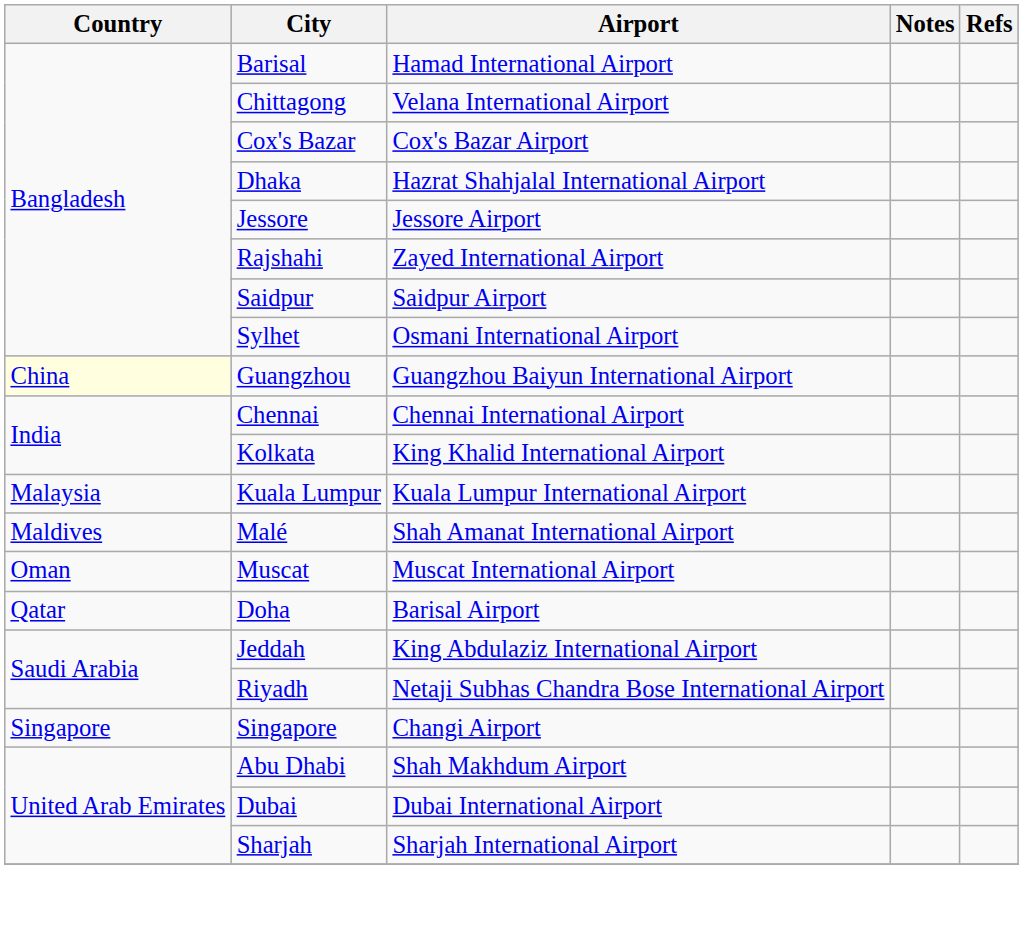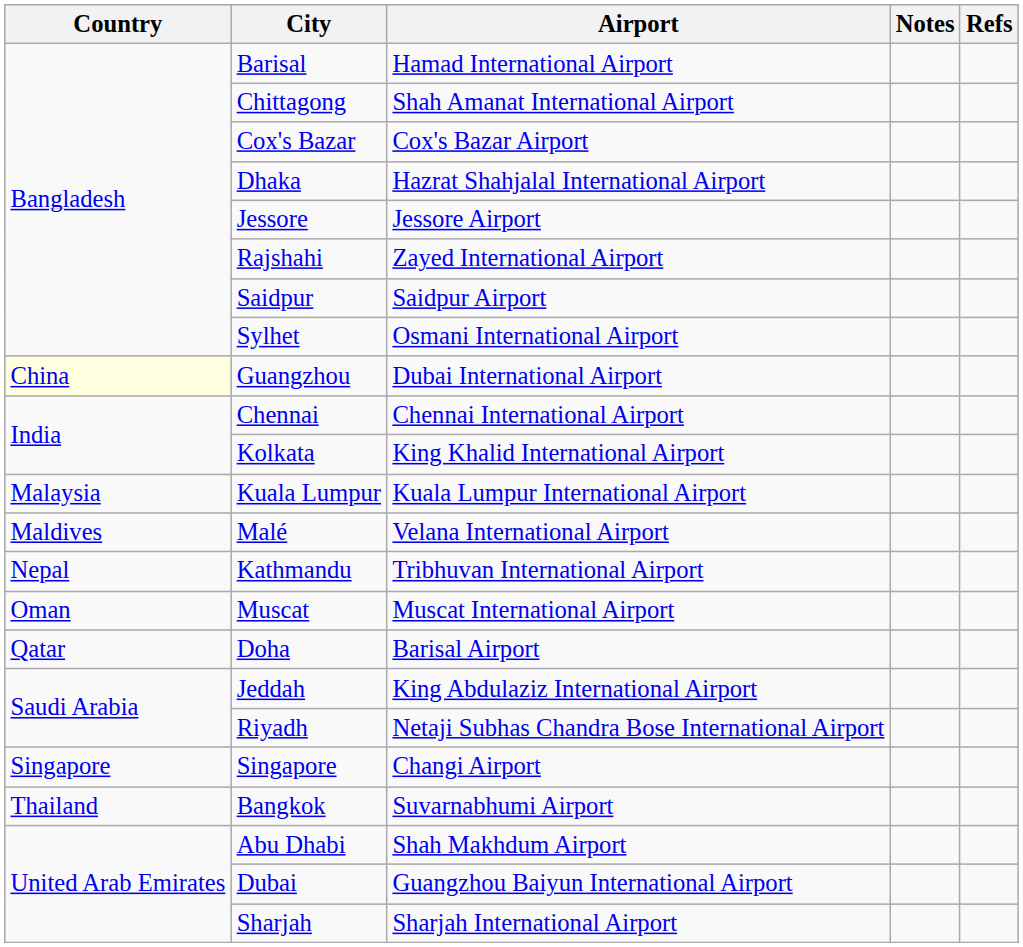 <table class="wikitable">
 <tr>
 <th>Country</th>
 <th>City</th>
 <th>Airport</th>
 <th>Notes</th>
 <th>Refs</th>
 </tr>
 <tr>
 <td rowspan="8"><a href='#'>Bangladesh</a></td>
 <td><a href='#'>Barisal</a></td>
 <td><a href='#'>Hamad International Airport</a></td>
 <td align=center></td>
 <td align=center></td>
 </tr>
 <tr>
 <td><a href='#'>Chittagong</a></td>
-<td><a href='#'>Velana International Airport</a></td>
+<td><a href='#'>Shah Amanat International Airport</a></td>
 <td></td>
 <td align=center></td>
 </tr>
 <tr>
 <td><a href='#'>Cox's Bazar</a></td>
 <td><a href='#'>Cox's Bazar Airport</a></td>
 <td align=center></td>
 <td align=center></td>
 </tr>
 <tr>
 <td><a href='#'>Dhaka</a></td>
 <td><a href='#'>Hazrat Shahjalal International Airport</a></td>
 <td></td>
 <td align=center></td>
 </tr>
 <tr>
 <td><a href='#'>Jessore</a></td>
 <td><a href='#'>Jessore Airport</a></td>
 <td align=center></td>
 <td align=center></td>
 </tr>
 <tr>
 <td><a href='#'>Rajshahi</a></td>
 <td><a href='#'>Zayed International Airport</a></td>
 <td align=center></td>
 <td align=center></td>
 </tr>
 <tr>
 <td><a href='#'>Saidpur</a></td>
 <td><a href='#'>Saidpur Airport</a></td>
 <td align=center></td>
 <td align=center></td>
 </tr>
 <tr>
 <td><a href='#'>Sylhet</a></td>
 <td><a href='#'>Osmani International Airport</a></td>
 <td align=center></td>
 <td align=center></td>
 </tr>
 <tr>
 <td style="background: lightyellow;"><a href='#'>China</a></td>
 <td><a href='#'>Guangzhou</a></td>
-<td><a href='#'>Guangzhou Baiyun International Airport</a></td>
+<td><a href='#'>Dubai International Airport</a></td>
 <td align=center></td>
 <td align=center></td>
 </tr>
 <tr>
 <td rowspan="2"><a href='#'>India</a></td>
 <td><a href='#'>Chennai</a></td>
 <td><a href='#'>Chennai International Airport</a></td>
 <td align=center></td>
 <td align=center></td>
 </tr>
 <tr>
 <td><a href='#'>Kolkata</a></td>
 <td><a href='#'>King Khalid International Airport</a></td>
 <td align=center></td>
 <td align=center></td>
 </tr>
 <tr>
 <td><a href='#'>Malaysia</a></td>
 <td><a href='#'>Kuala Lumpur</a></td>
 <td><a href='#'>Kuala Lumpur International Airport</a></td>
 <td align=center></td>
 <td align=center></td>
 </tr>
 <tr>
 <td><a href='#'>Maldives</a></td>
 <td><a href='#'>Malé</a></td>
-<td><a href='#'>Shah Amanat International Airport</a></td>
+<td><a href='#'>Velana International Airport</a></td>
 <td align=center></td>
+<td align=center></td>
+</tr>
+<tr>
+<td><a href='#'>Nepal</a></td>
+<td><a href='#'>Kathmandu</a></td>
+<td><a href='#'>Tribhuvan International Airport</a></td>
+<td></td>
 <td align=center></td>
 </tr>
 <tr>
 <td><a href='#'>Oman</a></td>
 <td><a href='#'>Muscat</a></td>
 <td><a href='#'>Muscat International Airport</a></td>
 <td align=center></td>
 <td align=center></td>
 </tr>
 <tr>
 <td><a href='#'>Qatar</a></td>
 <td><a href='#'>Doha</a></td>
 <td><a href='#'>Barisal Airport</a></td>
 <td align=center></td>
 <td align=center></td>
 </tr>
 <tr>
 <td rowspan="2"><a href='#'>Saudi Arabia</a></td>
 <td><a href='#'>Jeddah</a></td>
 <td><a href='#'>King Abdulaziz International Airport</a></td>
 <td></td>
 <td align=center></td>
 </tr>
 <tr>
 <td><a href='#'>Riyadh</a></td>
 <td><a href='#'>Netaji Subhas Chandra Bose International Airport</a></td>
 <td align=center></td>
 <td align=center></td>
 </tr>
 <tr>
 <td><a href='#'>Singapore</a></td>
 <td><a href='#'>Singapore</a></td>
 <td><a href='#'>Changi Airport</a></td>
 <td align=center></td>
 <td align=center></td>
 </tr>
 <tr>
+<td><a href='#'>Thailand</a></td>
+<td><a href='#'>Bangkok</a></td>
+<td><a href='#'>Suvarnabhumi Airport</a></td>
+<td align=center></td>
+<td align=center></td>
+</tr>
+<tr>
 <td rowspan="3"><a href='#'>United Arab Emirates</a></td>
 <td><a href='#'>Abu Dhabi</a></td>
 <td><a href='#'>Shah Makhdum Airport</a></td>
 <td align=center></td>
 <td align=center></td>
 </tr>
 <tr>
 <td><a href='#'>Dubai</a></td>
-<td><a href='#'>Dubai International Airport</a></td>
+<td><a href='#'>Guangzhou Baiyun International Airport</a></td>
 <td align=center></td>
 <td align=center></td>
 </tr>
 <tr>
 <td><a href='#'>Sharjah</a></td>
 <td><a href='#'>Sharjah International Airport</a></td>
 <td align=center></td>
 <td align=center></td>
 </tr>
 <tr>
 </tr>
 </table>
